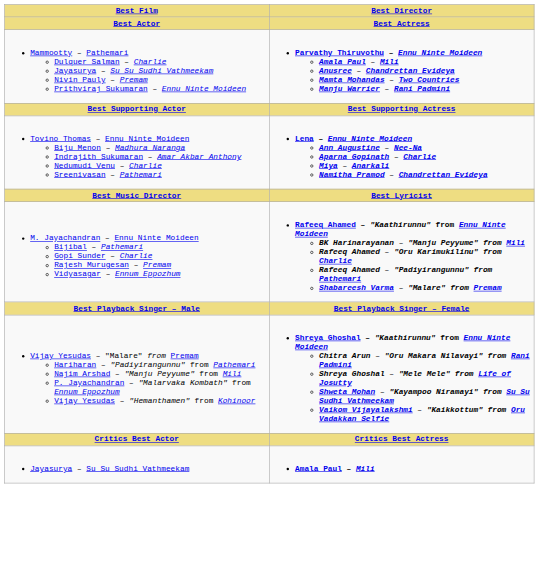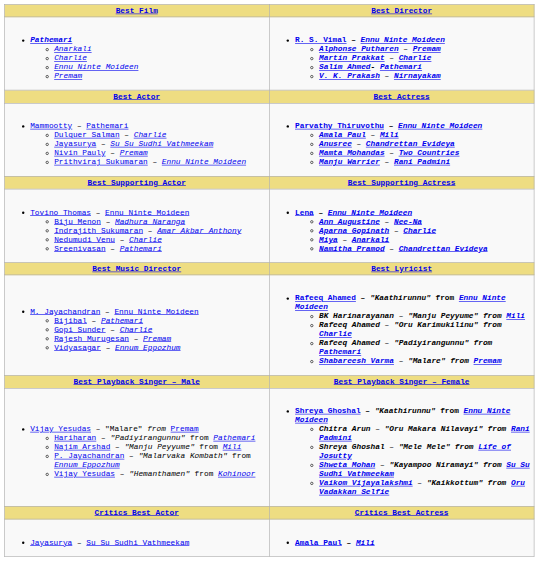 <table class="wikitable" width=100% |>
 <tr>
 <th !  style="background:#eedd82; text-align:center; width:50%;"><a href='#'>Best Film</a></th>
 <th !  style="background:#eedd82; text-align:center; width:50%;"><a href='#'>Best Director</a></th>
+</tr>
+<tr>
+<td valign="top"><br><ul><li><strong><em><a href='#'>Pathemari</a></em></strong><ul><li><em><a href='#'>Anarkali</a></em></li><li><em><a href='#'>Charlie</a></em></li><li><em><a href='#'>Ennu Ninte Moideen</a></em></li><li><em><a href='#'>Premam</a></em></li></ul></li></ul></td>
+<td valign="top"><br><ul><li><strong><a href='#'>R. S. Vimal</a> – <em><a href='#'>Ennu Ninte Moideen</a><strong><em><ul><li><a href='#'>Alphonse Putharen</a> – </em><a href='#'>Premam</a><em></li><li><a href='#'>Martin Prakkat</a> – </em><a href='#'>Charlie</a><em></li><li><a href='#'>Salim Ahmed</a>- </em><a href='#'>Pathemari</a><em></li><li><a href='#'>V. K. Prakash</a> – </em><a href='#'>Nirnayakam</a><em></li></ul></li></ul></td>
 </tr>
 <tr>
 <th ! style="background:#eedd82; text-align:center;"><a href='#'>Best Actor</a></th>
 <th ! style="background:#eedd82; text-align:center;"><a href='#'>Best Actress</a></th>
 </tr>
 <tr>
 <td><br><ul><li></strong><a href='#'>Mammootty</a> – </em><a href='#'>Pathemari</a></em></strong><ul><li><a href='#'>Dulquer Salman</a> – <em><a href='#'>Charlie</a></em></li><li><a href='#'>Jayasurya</a> – <em><a href='#'>Su Su Sudhi Vathmeekam</a></em></li><li><a href='#'>Nivin Pauly</a> – <em><a href='#'>Premam</a></em></li><li><a href='#'>Prithviraj Sukumaran</a> – <em><a href='#'>Ennu Ninte Moideen</a></em></li></ul></li></ul></td>
 <td><br><ul><li><strong><a href='#'>Parvathy Thiruvothu</a> – <em><a href='#'>Ennu Ninte Moideen</a><strong><em><ul><li><a href='#'>Amala Paul</a> – </em><a href='#'>Mili</a><em></li><li><a href='#'>Anusree</a> – </em><a href='#'>Chandrettan Evideya</a><em></li><li><a href='#'>Mamta Mohandas</a> – </em><a href='#'>Two Countries</a><em></li><li><a href='#'>Manju Warrier</a> – </em><a href='#'>Rani Padmini</a><em></li></ul></li></ul></td>
 </tr>
 <tr>
 <th ! style="background:#eedd82; text-align:center;"><a href='#'>Best Supporting Actor</a></th>
 <th ! style="background:#eedd82; text-align:center;"><a href='#'>Best Supporting Actress</a></th>
 </tr>
 <tr>
 <td><br><ul><li></strong><a href='#'>Tovino Thomas</a> – </em><a href='#'>Ennu Ninte Moideen</a></em></strong><ul><li><a href='#'>Biju Menon</a> – <em><a href='#'>Madhura Naranga</a></em></li><li><a href='#'>Indrajith Sukumaran</a> – <em><a href='#'>Amar Akbar Anthony</a></em></li><li><a href='#'>Nedumudi Venu</a> – <em><a href='#'>Charlie</a></em></li><li><a href='#'>Sreenivasan</a> – <em><a href='#'>Pathemari</a></em></li></ul></li></ul></td>
 <td><br><ul><li><strong><a href='#'>Lena</a> – <em><a href='#'>Ennu Ninte Moideen</a><strong><em><ul><li><a href='#'>Ann Augustine</a> – </em><a href='#'>Nee-Na</a><em></li><li><a href='#'>Aparna Gopinath</a> – </em><a href='#'>Charlie</a><em></li><li><a href='#'>Miya</a> – </em><a href='#'>Anarkali</a><em></li><li><a href='#'>Namitha Pramod</a> – </em><a href='#'>Chandrettan Evideya</a><em></li></ul></li></ul></td>
 </tr>
 <tr>
 <th ! style="background:#eedd82; text-align:center;"><a href='#'>Best Music Director</a></th>
 <th ! style="background:#eedd82; text-align:center;"><a href='#'>Best Lyricist</a></th>
 </tr>
 <tr>
 <td><br><ul><li></strong><a href='#'>M. Jayachandran</a> – </em><a href='#'>Ennu Ninte Moideen</a></em></strong><ul><li><a href='#'>Bijibal</a> – <em><a href='#'>Pathemari</a></em></li><li><a href='#'>Gopi Sunder</a> –  <em><a href='#'>Charlie</a></em></li><li><a href='#'>Rajesh Murugesan</a>  – <em><a href='#'>Premam</a></em></li><li><a href='#'>Vidyasagar</a> – <em><a href='#'>Ennum Eppozhum</a></em></li></ul></li></ul></td>
 <td><br><ul><li><strong><a href='#'>Rafeeq Ahamed</a> – <em>"Kaathirunnu"</em> from <em><a href='#'>Ennu Ninte Moideen</a><strong><em><ul><li>BK Harinarayanan – </em>"Manju Peyyume"<em> from </em><a href='#'>Mili</a><em></li><li>Rafeeq Ahamed – </em>"Oru Karimukilinu"<em> from </em><a href='#'>Charlie</a><em></li><li>Rafeeq Ahamed – </em>"Padiyirangunnu"<em> from </em><a href='#'>Pathemari</a><em></li><li><a href='#'>Shabareesh Varma</a> – </em>"Malare"<em> from </em><a href='#'>Premam</a><em></li></ul></li></ul></td>
 </tr>
 <tr>
 <th ! style="background:#eedd82; text-align:center;"><a href='#'>Best Playback Singer – Male</a></th>
 <th ! style="background:#eedd82; text-align:center;"><a href='#'>Best Playback Singer – Female</a></th>
 </tr>
 <tr>
 <td><br><ul><li></strong><a href='#'>Vijay Yesudas</a> – </em>"Malare"<em> from </em><a href='#'>Premam</a></em></strong><ul><li><a href='#'>Hariharan</a> – <em>"Padiyirangunnu"</em> from <em><a href='#'>Pathemari</a></em></li><li><a href='#'>Najim Arshad</a> – <em>"Manju Peyyume"</em> from <em><a href='#'>Mili</a></em></li><li><a href='#'>P. Jayachandran</a> – <em>"Malarvaka Kombath"</em> from <em><a href='#'>Ennum Eppozhum</a></em></li><li><a href='#'>Vijay Yesudas</a> – <em>"Hemanthamen"</em> from <em><a href='#'>Kohinoor</a></em></li></ul></li></ul></td>
 <td><br><ul><li><strong><a href='#'>Shreya Ghoshal</a> – <em>"Kaathirunnu"</em> from <em><a href='#'>Ennu Ninte Moideen</a><strong><em><ul><li>Chitra Arun – </em>"Oru Makara Nilavayi"<em> from </em><a href='#'>Rani Padmini</a><em></li><li>Shreya Ghoshal – </em>"Mele Mele"<em> from </em><a href='#'>Life of Josutty</a><em></li><li><a href='#'>Shweta Mohan</a> – </em>"Kayampoo Niramayi"<em> from </em><a href='#'>Su Su Sudhi Vathmeekam</a><em></li><li><a href='#'>Vaikom Vijayalakshmi</a> – </em>"Kaikkottum"<em> from </em><a href='#'>Oru Vadakkan Selfie</a><em></li></ul></li></ul></td>
 </tr>
 <tr>
 <th ! style="background:#eedd82; text-align:center;"><a href='#'>Critics Best Actor</a></th>
 <th ! style="background:#eedd82; text-align:center;"><a href='#'></strong>Critics Best Actress<strong></a></th>
 </tr>
 <tr>
 <td><br><ul><li></strong><a href='#'>Jayasurya</a><strong> </strong>– </em><a href='#'>Su Su Sudhi Vathmeekam</a></em></strong></li></ul></td>
 <td><br><ul><li><strong><a href='#'>Amala Paul</a></strong> <strong>– <em><a href='#'>Mili</a><strong><em></li></ul></td>
 </tr>
 </table>
